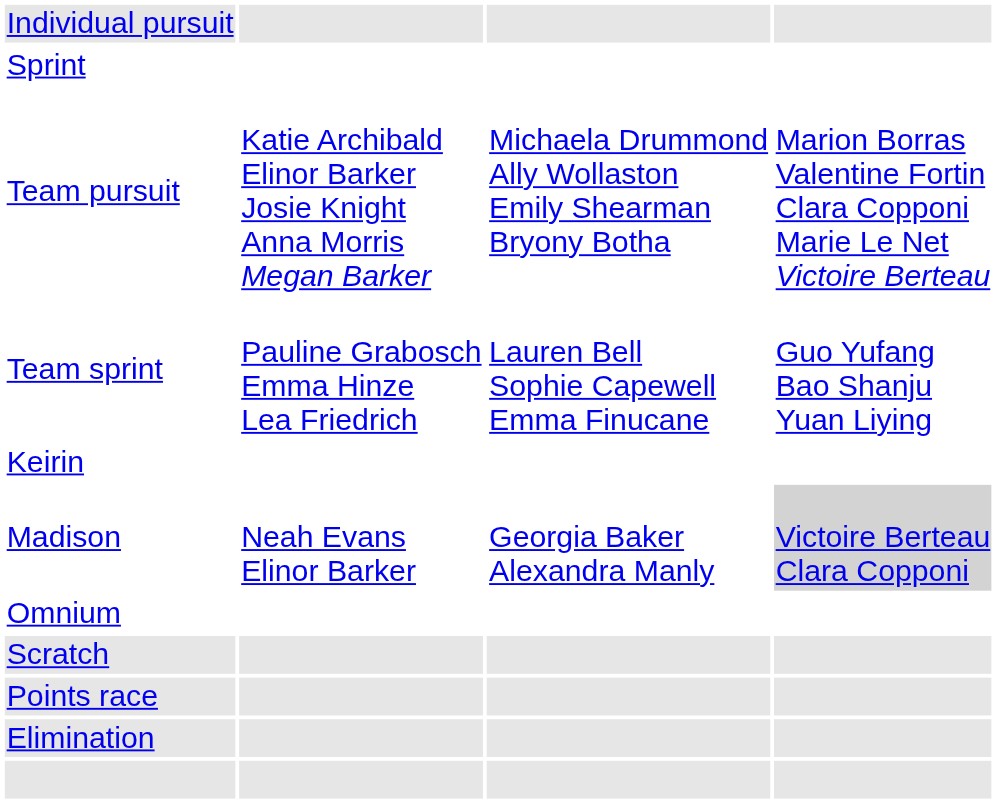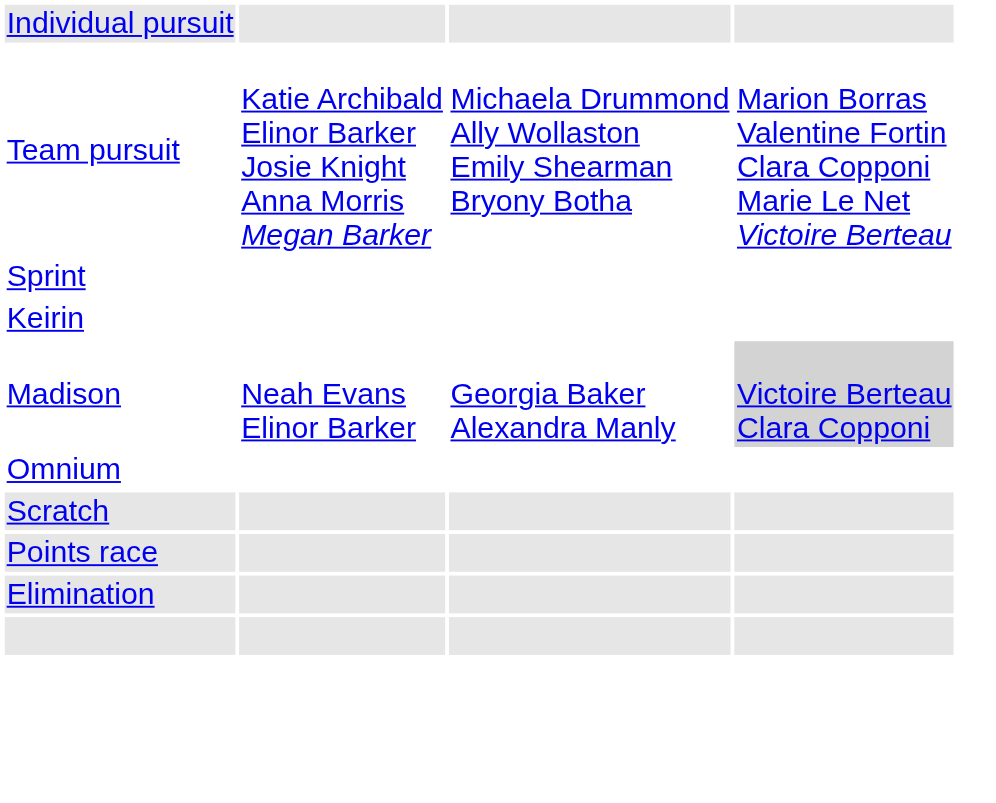 <table>
 <tr bgcolor="#e6e6e6">
 <td><a href='#'>Individual pursuit</a><br></td>
-<td></td>
-<td></td>
-<td></td>
-</tr>
-<tr>
-<td><a href='#'>Sprint</a><br></td>
 <td></td>
 <td></td>
 <td></td>
 </tr>
 <tr>
 <td><a href='#'>Team pursuit</a><br></td>
 <td valign=top><br><a href='#'>Katie Archibald</a><br><a href='#'>Elinor Barker</a><br><a href='#'>Josie Knight</a><br><a href='#'>Anna Morris</a><br><em><a href='#'>Megan Barker</a></em></td>
 <td valign=top><br><a href='#'>Michaela Drummond</a><br><a href='#'>Ally Wollaston</a><br><a href='#'>Emily Shearman</a><br><a href='#'>Bryony Botha</a></td>
 <td valign=top><br><a href='#'>Marion Borras</a><br><a href='#'>Valentine Fortin</a><br><a href='#'>Clara Copponi</a><br><a href='#'>Marie Le Net</a><br><em><a href='#'>Victoire Berteau</a></em></td>
 </tr>
 <tr>
-<td><a href='#'>Team sprint</a><br></td>
-<td><br><a href='#'>Pauline Grabosch</a><br><a href='#'>Emma Hinze</a><br><a href='#'>Lea Friedrich</a></td>
-<td><br><a href='#'>Lauren Bell</a><br><a href='#'>Sophie Capewell</a><br><a href='#'>Emma Finucane</a></td>
-<td><br><a href='#'>Guo Yufang</a><br><a href='#'>Bao Shanju</a><br><a href='#'>Yuan Liying</a></td>
+<td><a href='#'>Sprint</a><br></td>
+<td></td>
+<td></td>
+<td></td>
 </tr>
 <tr>
 <td><a href='#'>Keirin</a><br></td>
 <td></td>
 <td></td>
 <td></td>
 </tr>
 <tr>
 <td><a href='#'>Madison</a><br></td>
 <td valign=top><br><a href='#'>Neah Evans</a><br><a href='#'>Elinor Barker</a></td>
 <td valign=top><br><a href='#'>Georgia Baker</a><br><a href='#'>Alexandra Manly</a></td>
 <td valign=top style="background: lightgrey;"><br><a href='#'>Victoire Berteau</a><br><a href='#'>Clara Copponi</a></td>
 </tr>
 <tr>
 <td><a href='#'>Omnium</a><br></td>
 <td></td>
 <td></td>
 <td></td>
 </tr>
 <tr bgcolor="#e6e6e6">
 <td><a href='#'>Scratch</a><br></td>
 <td></td>
 <td></td>
 <td></td>
 </tr>
 <tr bgcolor="#e6e6e6">
 <td><a href='#'>Points race</a><br></td>
 <td></td>
 <td></td>
 <td></td>
 </tr>
 <tr bgcolor="#e6e6e6">
 <td><a href='#'>Elimination</a><br></td>
 <td></td>
 <td></td>
 <td></td>
 </tr>
 <tr bgcolor="#e6e6e6">
 <td><br></td>
 <td></td>
 <td></td>
 <td></td>
 </tr>
 </table>
